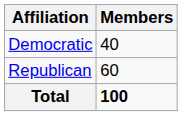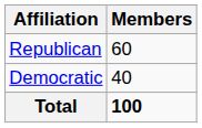 <table class="wikitable">
 <tr>
 <th scope=col>Affiliation</th>
 <th scope=col>Members</th>
 </tr>
 <tr>
+<td><a href='#'>Republican</a></td>
+<td>60</td>
+</tr>
+<tr>
 <td><a href='#'>Democratic</a></td>
 <td>40</td>
-</tr>
-<tr>
-<td><a href='#'>Republican</a></td>
-<td>60</td>
 </tr>
 <tr>
 <th scope=row><strong>Total</strong><br></th>
 <td><strong>100</strong></td>
 </tr>
 </table>
